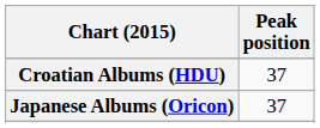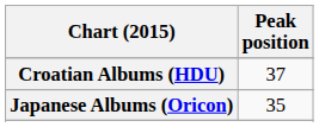 <table class="wikitable sortable plainrowheaders" style="text-align:center">
 <tr>
 <th scope="col">Chart (2015)</th>
 <th scope="col">Peak<br> position</th>
 </tr>
 <tr>
 </tr>
 <tr>
 </tr>
 <tr>
 </tr>
 <tr>
 </tr>
 <tr>
 </tr>
 <tr>
 <th scope="row">Croatian Albums (<a href='#'>HDU</a>)</th>
 <td>37</td>
 </tr>
 <tr>
 </tr>
 <tr>
 </tr>
 <tr>
 </tr>
 <tr>
 </tr>
 <tr>
 </tr>
 <tr>
 </tr>
 <tr>
 <th scope="row">Japanese Albums (<a href='#'>Oricon</a>)</th>
-<td>37</td>
+<td>35</td>
 </tr>
 <tr>
 </tr>
 <tr>
 </tr>
 <tr>
 </tr>
 <tr>
 </tr>
 <tr>
 </tr>
 <tr>
 </tr>
 <tr>
 </tr>
 <tr>
 </tr>
 <tr>
 </tr>
 <tr>
 </tr>
 <tr>
 </tr>
 </table>
